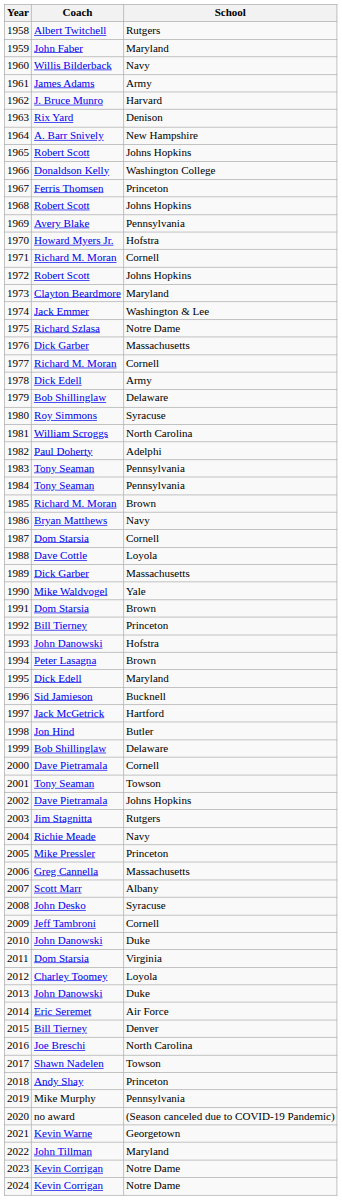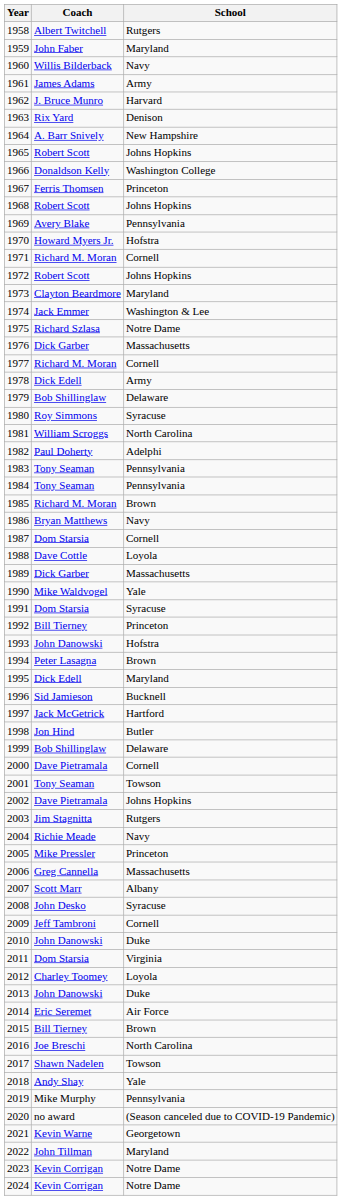 <table class="wikitable sortable" toccolours" border="1" cellpadding="4" cellspacing="2" style="border-collapse: collapse">
 <tr bgcolor="#efefef">
 <th>Year</th>
 <th>Coach</th>
 <th>School</th>
 </tr>
 <tr>
 <td>1958</td>
 <td><a href='#'>Albert Twitchell</a></td>
 <td>Rutgers</td>
 </tr>
 <tr>
 <td>1959</td>
 <td><a href='#'>John Faber</a></td>
 <td>Maryland</td>
 </tr>
 <tr>
 <td>1960</td>
 <td><a href='#'>Willis Bilderback</a></td>
 <td>Navy</td>
 </tr>
 <tr>
 <td>1961</td>
 <td><a href='#'>James Adams</a></td>
 <td>Army</td>
 </tr>
 <tr>
 <td>1962</td>
 <td><a href='#'>J. Bruce Munro</a></td>
 <td>Harvard</td>
 </tr>
 <tr>
 <td>1963</td>
 <td><a href='#'>Rix Yard</a></td>
 <td>Denison</td>
 </tr>
 <tr>
 <td>1964</td>
 <td><a href='#'>A. Barr Snively</a></td>
 <td>New Hampshire</td>
 </tr>
 <tr>
 <td>1965</td>
 <td><a href='#'>Robert Scott</a></td>
 <td>Johns Hopkins</td>
 </tr>
 <tr>
 <td>1966</td>
 <td><a href='#'>Donaldson Kelly</a></td>
 <td>Washington College</td>
 </tr>
 <tr>
 <td>1967</td>
 <td><a href='#'>Ferris Thomsen</a></td>
 <td>Princeton</td>
 </tr>
 <tr>
 <td>1968</td>
 <td><a href='#'>Robert Scott</a></td>
 <td>Johns Hopkins</td>
 </tr>
 <tr>
 <td>1969</td>
 <td><a href='#'>Avery Blake</a></td>
 <td>Pennsylvania</td>
 </tr>
 <tr>
 <td>1970</td>
 <td><a href='#'>Howard Myers Jr.</a></td>
 <td>Hofstra</td>
 </tr>
 <tr>
 <td>1971</td>
 <td><a href='#'>Richard M. Moran</a></td>
 <td>Cornell</td>
 </tr>
 <tr>
 <td>1972</td>
 <td><a href='#'>Robert Scott</a></td>
 <td>Johns Hopkins</td>
 </tr>
 <tr>
 <td>1973</td>
 <td><a href='#'>Clayton Beardmore</a></td>
 <td>Maryland</td>
 </tr>
 <tr>
 <td>1974</td>
 <td><a href='#'>Jack Emmer</a></td>
 <td>Washington & Lee</td>
 </tr>
 <tr>
 <td>1975</td>
 <td><a href='#'>Richard Szlasa</a></td>
 <td>Notre Dame</td>
 </tr>
 <tr>
 <td>1976</td>
 <td><a href='#'>Dick Garber</a></td>
 <td>Massachusetts</td>
 </tr>
 <tr>
 <td>1977</td>
 <td><a href='#'>Richard M. Moran</a></td>
 <td>Cornell</td>
 </tr>
 <tr>
 <td>1978</td>
 <td><a href='#'>Dick Edell</a></td>
 <td>Army</td>
 </tr>
 <tr>
 <td>1979</td>
 <td><a href='#'>Bob Shillinglaw</a></td>
 <td>Delaware</td>
 </tr>
 <tr>
 <td>1980</td>
 <td><a href='#'>Roy Simmons</a></td>
 <td>Syracuse</td>
 </tr>
 <tr>
 <td>1981</td>
 <td><a href='#'>William Scroggs</a></td>
 <td>North Carolina</td>
 </tr>
 <tr>
 <td>1982</td>
 <td><a href='#'>Paul Doherty</a></td>
 <td>Adelphi</td>
 </tr>
 <tr>
 <td>1983</td>
 <td><a href='#'>Tony Seaman</a></td>
 <td>Pennsylvania</td>
 </tr>
 <tr>
 <td>1984</td>
 <td><a href='#'>Tony Seaman</a></td>
 <td>Pennsylvania</td>
 </tr>
 <tr>
 <td>1985</td>
 <td><a href='#'>Richard M. Moran</a></td>
 <td>Brown</td>
 </tr>
 <tr>
 <td>1986</td>
 <td><a href='#'>Bryan Matthews</a></td>
 <td>Navy</td>
 </tr>
 <tr>
 <td>1987</td>
 <td><a href='#'>Dom Starsia</a></td>
 <td>Cornell</td>
 </tr>
 <tr>
 <td>1988</td>
 <td><a href='#'>Dave Cottle</a></td>
 <td>Loyola</td>
 </tr>
 <tr>
 <td>1989</td>
 <td><a href='#'>Dick Garber</a></td>
 <td>Massachusetts</td>
 </tr>
 <tr>
 <td>1990</td>
 <td><a href='#'>Mike Waldvogel</a></td>
 <td>Yale</td>
 </tr>
 <tr>
 <td>1991</td>
 <td><a href='#'>Dom Starsia</a></td>
-<td>Brown</td>
+<td>Syracuse</td>
 </tr>
 <tr>
 <td>1992</td>
 <td><a href='#'>Bill Tierney</a></td>
 <td>Princeton</td>
 </tr>
 <tr>
 <td>1993</td>
 <td><a href='#'>John Danowski</a></td>
 <td>Hofstra</td>
 </tr>
 <tr>
 <td>1994</td>
 <td><a href='#'>Peter Lasagna</a></td>
 <td>Brown</td>
 </tr>
 <tr>
 <td>1995</td>
 <td><a href='#'>Dick Edell</a></td>
 <td>Maryland</td>
 </tr>
 <tr>
 <td>1996</td>
 <td><a href='#'>Sid Jamieson</a></td>
 <td>Bucknell</td>
 </tr>
 <tr>
 <td>1997</td>
 <td><a href='#'>Jack McGetrick</a></td>
 <td>Hartford</td>
 </tr>
 <tr>
 <td>1998</td>
 <td><a href='#'>Jon Hind</a></td>
 <td>Butler</td>
 </tr>
 <tr>
 <td>1999</td>
 <td><a href='#'>Bob Shillinglaw</a></td>
 <td>Delaware</td>
 </tr>
 <tr>
 <td>2000</td>
 <td><a href='#'>Dave Pietramala</a></td>
 <td>Cornell</td>
 </tr>
 <tr>
 <td>2001</td>
 <td><a href='#'>Tony Seaman</a></td>
 <td>Towson</td>
 </tr>
 <tr>
 <td>2002</td>
 <td><a href='#'>Dave Pietramala</a></td>
 <td>Johns Hopkins</td>
 </tr>
 <tr>
 <td>2003</td>
 <td><a href='#'>Jim Stagnitta</a></td>
 <td>Rutgers</td>
 </tr>
 <tr>
 <td>2004</td>
 <td><a href='#'>Richie Meade</a></td>
 <td>Navy</td>
 </tr>
 <tr>
 <td>2005</td>
 <td><a href='#'>Mike Pressler</a></td>
 <td>Princeton</td>
 </tr>
 <tr>
 <td>2006</td>
 <td><a href='#'>Greg Cannella</a></td>
 <td>Massachusetts</td>
 </tr>
 <tr>
 <td>2007</td>
 <td><a href='#'>Scott Marr</a></td>
 <td>Albany</td>
 </tr>
 <tr>
 <td>2008</td>
 <td><a href='#'>John Desko</a></td>
 <td>Syracuse</td>
 </tr>
 <tr>
 <td>2009</td>
 <td><a href='#'>Jeff Tambroni</a></td>
 <td>Cornell</td>
 </tr>
 <tr>
 <td>2010</td>
 <td><a href='#'>John Danowski</a></td>
 <td>Duke</td>
 </tr>
 <tr>
 <td>2011</td>
 <td><a href='#'>Dom Starsia</a></td>
 <td>Virginia</td>
 </tr>
 <tr>
 <td>2012</td>
 <td><a href='#'>Charley Toomey</a></td>
 <td>Loyola</td>
 </tr>
 <tr>
 <td>2013</td>
 <td><a href='#'>John Danowski</a></td>
 <td>Duke</td>
 </tr>
 <tr>
 <td>2014</td>
 <td><a href='#'>Eric Seremet</a></td>
 <td>Air Force</td>
 </tr>
 <tr>
 <td>2015</td>
 <td><a href='#'>Bill Tierney</a></td>
-<td>Denver</td>
+<td>Brown</td>
 </tr>
 <tr>
 <td>2016</td>
 <td><a href='#'>Joe Breschi</a></td>
 <td>North Carolina</td>
 </tr>
 <tr>
 <td>2017</td>
 <td><a href='#'>Shawn Nadelen</a></td>
 <td>Towson</td>
 </tr>
 <tr>
 <td>2018</td>
 <td><a href='#'>Andy Shay</a></td>
-<td>Princeton</td>
+<td>Yale</td>
 </tr>
 <tr>
 <td>2019</td>
 <td>Mike Murphy</td>
 <td>Pennsylvania</td>
 </tr>
 <tr>
 <td>2020</td>
 <td>no award</td>
 <td>(Season canceled due to COVID-19 Pandemic)</td>
 </tr>
 <tr>
 <td>2021</td>
 <td><a href='#'>Kevin Warne</a></td>
 <td>Georgetown</td>
 </tr>
 <tr>
 <td>2022</td>
 <td><a href='#'>John Tillman</a></td>
 <td>Maryland</td>
 </tr>
 <tr>
 <td>2023</td>
 <td><a href='#'>Kevin Corrigan</a></td>
 <td>Notre Dame</td>
 </tr>
 <tr>
 <td>2024</td>
 <td><a href='#'>Kevin Corrigan</a></td>
 <td>Notre Dame</td>
 </tr>
 </table>
